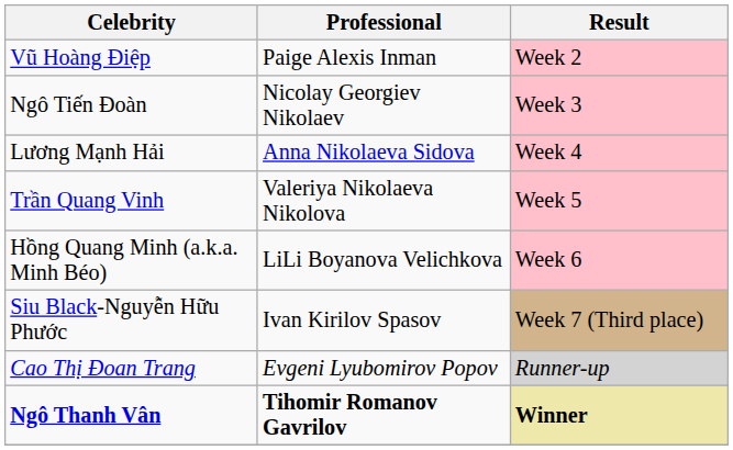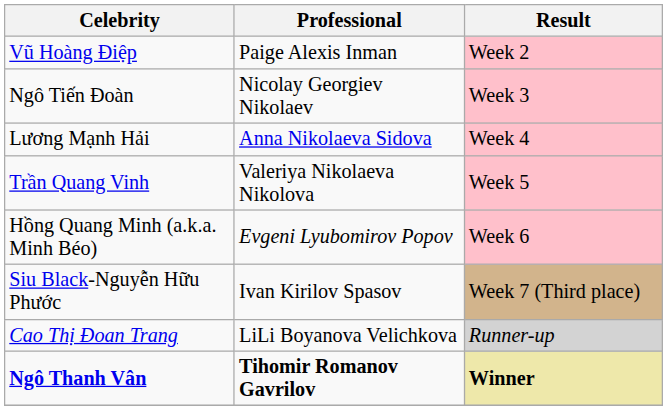 <table class="wikitable" border="1">
 <tr>
 <th width="175">Celebrity</th>
 <th width="175">Professional</th>
 <th width="150">Result</th>
 </tr>
 <tr>
 <td><a href='#'>Vũ Hoàng Điệp</a></td>
 <td>Paige Alexis Inman</td>
 <td bgcolor="pink">Week 2</td>
 </tr>
 <tr>
 <td>Ngô Tiến Đoàn</td>
 <td>Nicolay Georgiev Nikolaev</td>
 <td bgcolor="pink">Week 3</td>
 </tr>
 <tr>
 <td>Lương Mạnh Hải</td>
 <td><a href='#'>Anna Nikolaeva Sidova</a></td>
 <td bgcolor="pink">Week 4</td>
 </tr>
 <tr>
 <td><a href='#'>Trần Quang Vinh</a></td>
 <td>Valeriya Nikolaeva Nikolova</td>
 <td bgcolor="pink">Week 5</td>
 </tr>
 <tr>
 <td>Hồng Quang Minh (a.k.a. Minh Béo)</td>
-<td>LiLi Boyanova Velichkova</td>
+<td><em>Evgeni Lyubomirov Popov</em></td>
 <td bgcolor="pink">Week 6</td>
 </tr>
 <tr>
 <td><a href='#'>Siu Black</a>-Nguyễn Hữu Phước</td>
 <td>Ivan Kirilov Spasov</td>
 <td bgcolor="tan">Week 7 (Third place)</td>
 </tr>
 <tr>
 <td><em><a href='#'>Cao Thị Đoan Trang</a></em></td>
-<td><em>Evgeni Lyubomirov Popov</em></td>
+<td>LiLi Boyanova Velichkova</td>
 <td bgcolor="lightgrey"><em>Runner-up</em></td>
 </tr>
 <tr>
 <td><strong><a href='#'>Ngô Thanh Vân</a></strong></td>
 <td><strong>Tihomir Romanov Gavrilov</strong></td>
 <td bgcolor="palegoldenrod"><strong>Winner</strong></td>
 </tr>
 <tr>
 </tr>
 </table>
